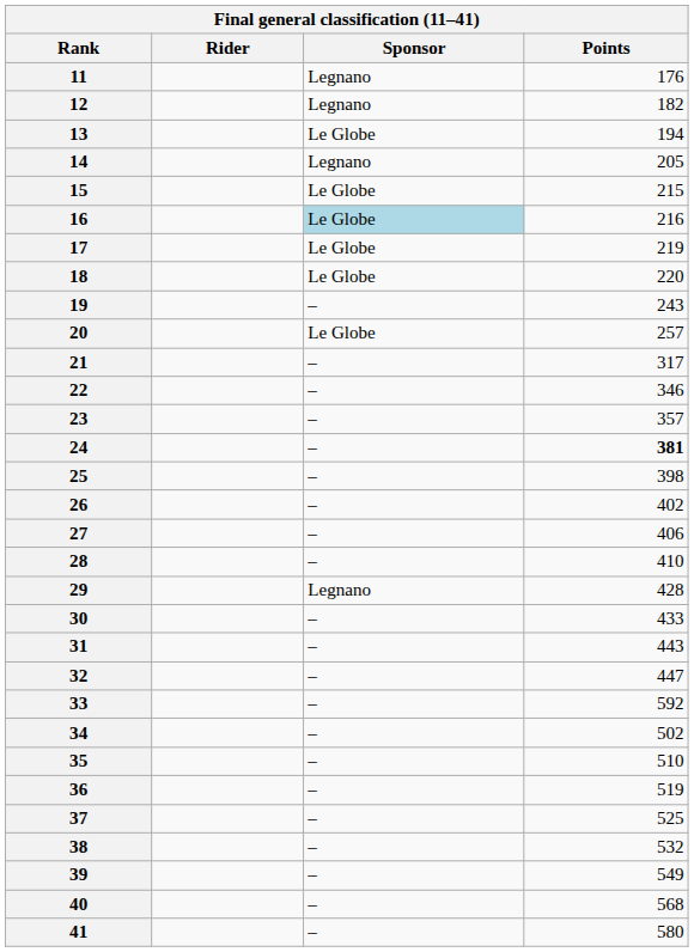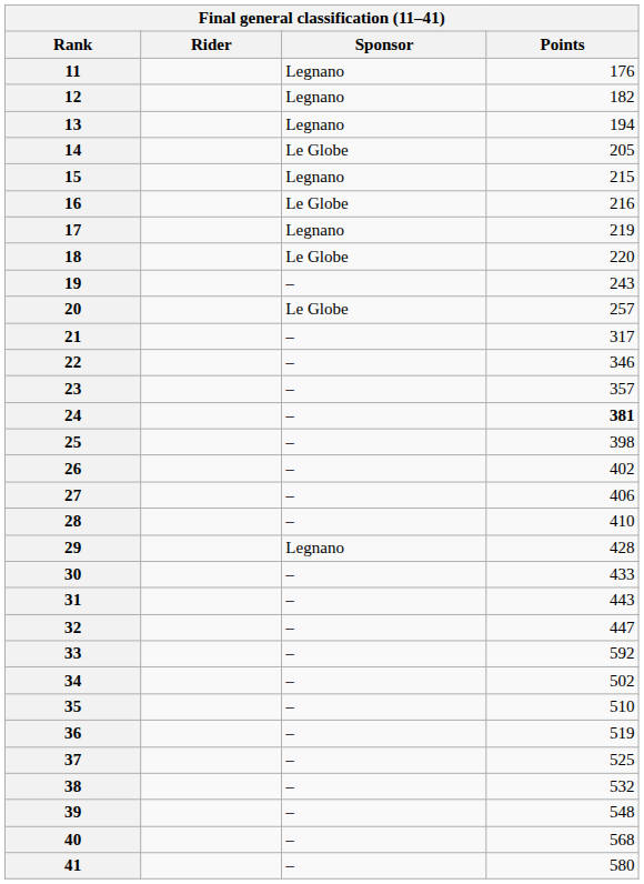 <table class="collapsible collapsed wikitable noprint" style="width:38em;margin-top:-1px;">
 <tr>
 <th scope="col" colspan="4">Final general classification (11–41)</th>
 </tr>
 <tr>
 <th scope="col">Rank</th>
 <th scope="col">Rider</th>
 <th scope="col">Sponsor</th>
 <th scope="col">Points</th>
 </tr>
 <tr>
 <th scope="col">11</th>
 <td></td>
 <td>Legnano</td>
 <td style="text-align:right;">176</td>
 </tr>
 <tr>
 <th scope="col">12</th>
 <td></td>
 <td>Legnano</td>
 <td style="text-align:right;">182</td>
 </tr>
 <tr>
 <th scope="col">13</th>
 <td></td>
-<td>Le Globe</td>
+<td>Legnano</td>
 <td style="text-align:right;">194</td>
 </tr>
 <tr>
 <th scope="col">14</th>
 <td></td>
-<td>Legnano</td>
+<td>Le Globe</td>
 <td style="text-align:right;">205</td>
 </tr>
 <tr>
 <th scope="col">15</th>
 <td></td>
-<td>Le Globe</td>
+<td>Legnano</td>
 <td style="text-align:right;">215</td>
 </tr>
 <tr>
 <th scope="col">16</th>
 <td></td>
-<td style="background: lightblue;">Le Globe</td>
+<td>Le Globe</td>
 <td style="text-align:right;">216</td>
 </tr>
 <tr>
 <th scope="col">17</th>
 <td></td>
-<td>Le Globe</td>
+<td>Legnano</td>
 <td style="text-align:right;">219</td>
 </tr>
 <tr>
 <th scope="col">18</th>
 <td></td>
 <td>Le Globe</td>
 <td style="text-align:right;">220</td>
 </tr>
 <tr>
 <th scope="col">19</th>
 <td></td>
 <td>–</td>
 <td style="text-align:right;">243</td>
 </tr>
 <tr>
 <th scope="col">20</th>
 <td></td>
 <td>Le Globe</td>
 <td style="text-align:right;">257</td>
 </tr>
 <tr>
 <th scope="col">21</th>
 <td></td>
 <td>–</td>
 <td style="text-align:right;">317</td>
 </tr>
 <tr>
 <th scope="col">22</th>
 <td></td>
 <td>–</td>
 <td style="text-align:right;">346</td>
 </tr>
 <tr>
 <th scope="col">23</th>
 <td></td>
 <td>–</td>
 <td style="text-align:right;">357</td>
 </tr>
 <tr>
 <th scope="col">24</th>
 <td></td>
 <td>–</td>
 <td style="text-align:right;"><strong>381</strong></td>
 </tr>
 <tr>
 <th scope="col">25</th>
 <td></td>
 <td>–</td>
 <td style="text-align:right;">398</td>
 </tr>
 <tr>
 <th scope="col">26</th>
 <td></td>
 <td>–</td>
 <td style="text-align:right;">402</td>
 </tr>
 <tr>
 <th scope="col">27</th>
 <td></td>
 <td>–</td>
 <td style="text-align:right;">406</td>
 </tr>
 <tr>
 <th scope="col">28</th>
 <td></td>
 <td>–</td>
 <td style="text-align:right;">410</td>
 </tr>
 <tr>
 <th scope="col">29</th>
 <td></td>
 <td>Legnano</td>
 <td style="text-align:right;">428</td>
 </tr>
 <tr>
 <th scope="col">30</th>
 <td></td>
 <td>–</td>
 <td style="text-align:right;">433</td>
 </tr>
 <tr>
 <th scope="col">31</th>
 <td></td>
 <td>–</td>
 <td style="text-align:right;">443</td>
 </tr>
 <tr>
 <th scope="col">32</th>
 <td></td>
 <td>–</td>
 <td style="text-align:right;">447</td>
 </tr>
 <tr>
 <th scope="col">33</th>
 <td></td>
 <td>–</td>
 <td style="text-align:right;">592</td>
 </tr>
 <tr>
 <th scope="col">34</th>
 <td></td>
 <td>–</td>
 <td style="text-align:right;">502</td>
 </tr>
 <tr>
 <th scope="col">35</th>
 <td></td>
 <td>–</td>
 <td style="text-align:right;">510</td>
 </tr>
 <tr>
 <th scope="col">36</th>
 <td></td>
 <td>–</td>
 <td style="text-align:right;">519</td>
 </tr>
 <tr>
 <th scope="col">37</th>
 <td></td>
 <td>–</td>
 <td style="text-align:right;">525</td>
 </tr>
 <tr>
 <th scope="col">38</th>
 <td></td>
 <td>–</td>
 <td style="text-align:right;">532</td>
 </tr>
 <tr>
 <th scope="col">39</th>
 <td></td>
 <td>–</td>
-<td style="text-align:right;">549</td>
+<td style="text-align:right;">548</td>
 </tr>
 <tr>
 <th scope="col">40</th>
 <td></td>
 <td>–</td>
 <td style="text-align:right;">568</td>
 </tr>
 <tr>
 <th scope="col">41</th>
 <td></td>
 <td>–</td>
 <td style="text-align:right;">580</td>
 </tr>
 </table>
